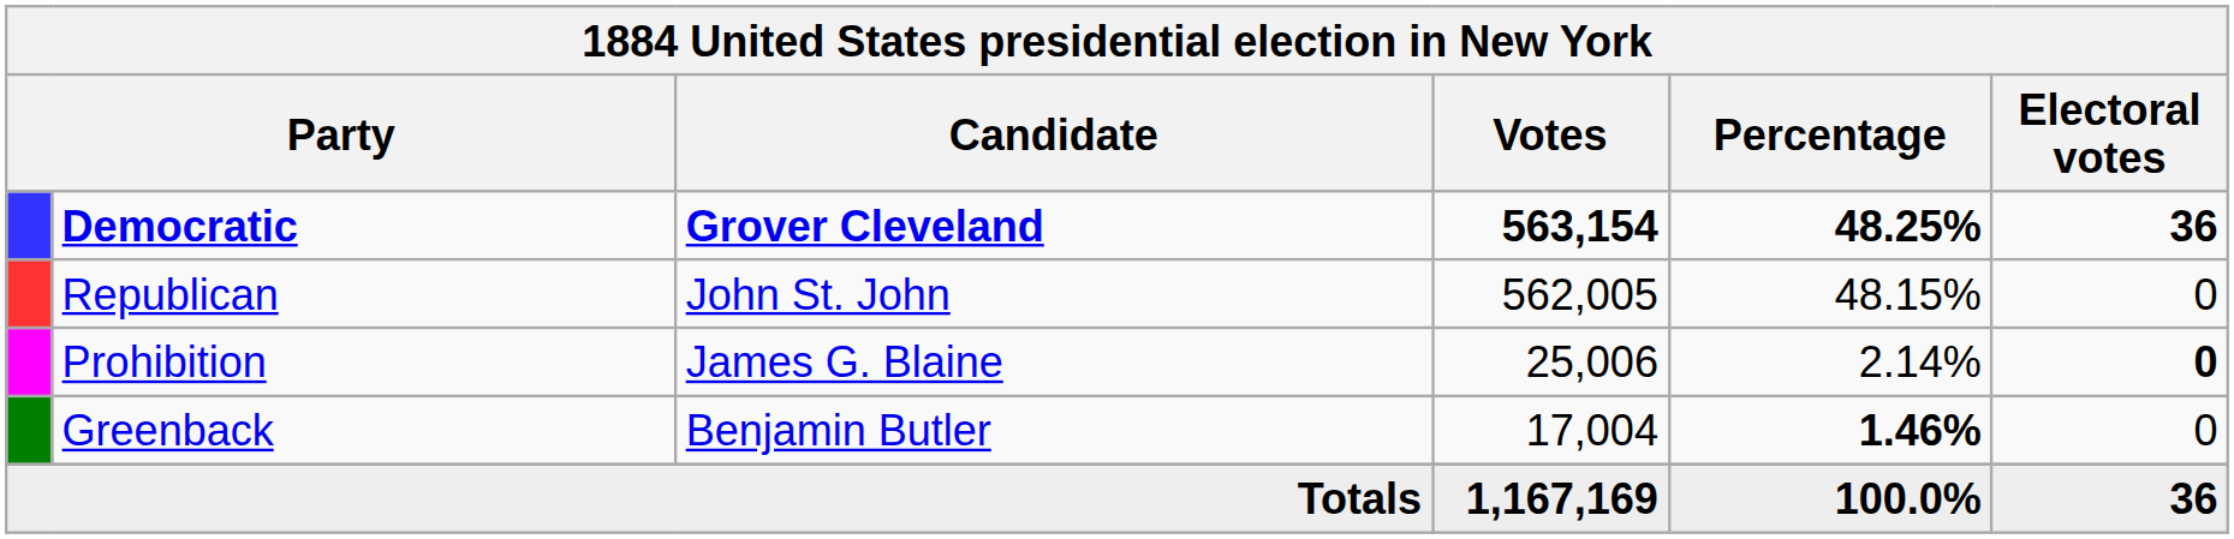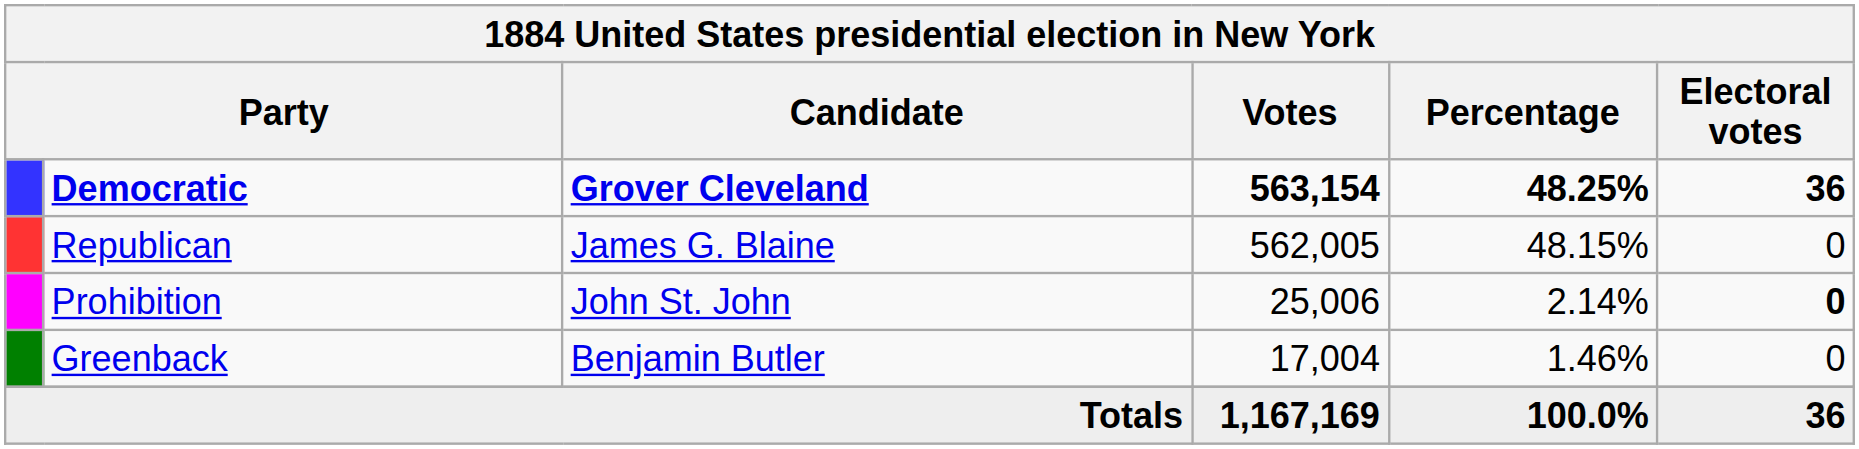 <table class="wikitable" style="font-size: 95%;">
 <tr>
 <th colspan="6">1884 United States presidential election in New York</th>
 </tr>
 <tr>
 <th colspan="2" style="width: 15em">Party</th>
 <th style="width: 17em">Candidate</th>
 <th style="width: 5em">Votes</th>
 <th style="width: 7em">Percentage</th>
 <th style="width: 5em">Electoral votes</th>
 </tr>
 <tr>
 <th style="background-color:#3333FF; width: 3px"></th>
 <td style="width: 130px"><strong><a href='#'>Democratic</a></strong></td>
 <td><strong><a href='#'>Grover Cleveland</a></strong></td>
 <td align="right"><strong>563,154</strong></td>
 <td align="right"><strong>48.25%</strong></td>
 <td align="right"><strong>36</strong></td>
 </tr>
 <tr>
 <th style="background-color:#FF3333; width: 3px"></th>
 <td style="width: 130px"><a href='#'>Republican</a></td>
-<td><a href='#'>John St. John</a></td>
+<td><a href='#'>James G. Blaine</a></td>
 <td align="right">562,005</td>
 <td align="right">48.15%</td>
 <td align="right">0</td>
 </tr>
 <tr>
 <th style="background-color:#FF00FF; width: 3px"></th>
 <td style="width: 130px"><a href='#'>Prohibition</a></td>
-<td><a href='#'>James G. Blaine</a></td>
+<td><a href='#'>John St. John</a></td>
 <td align="right">25,006</td>
 <td align="right">2.14%</td>
 <td align="right"><strong>0</strong></td>
 </tr>
 <tr>
 <th style="background-color:#008000; width: 3px"></th>
 <td style="width: 130px"><a href='#'>Greenback</a></td>
 <td><a href='#'>Benjamin Butler</a></td>
 <td align="right">17,004</td>
-<td align="right"><strong>1.46%</strong></td>
+<td align="right">1.46%</td>
 <td align="right">0</td>
 </tr>
 <tr>
 </tr>
 <tr bgcolor="#EEEEEE">
 <td colspan="3" align="right"><strong>Totals</strong></td>
 <td align="right"><strong>1,167,169</strong></td>
 <td align="right"><strong>100.0%</strong></td>
 <td align="right"><strong>36</strong></td>
 </tr>
 </table>
